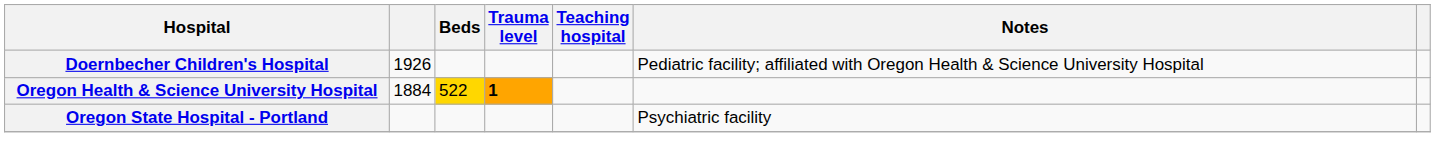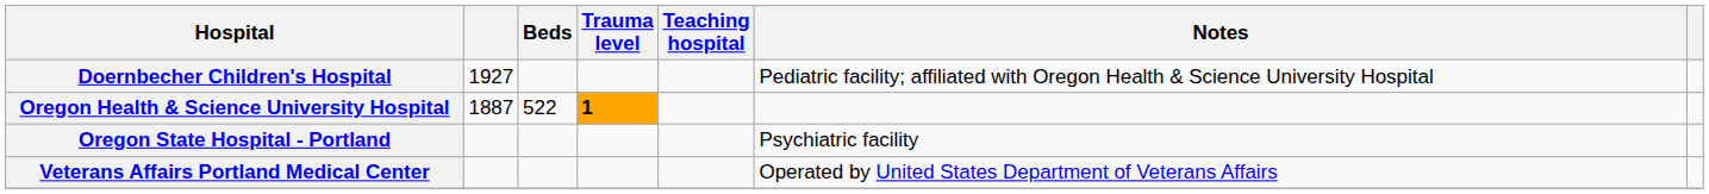 <table class="wikitable plainrowheaders sortable" style="margin-right: 0; width:85%;">
 <tr>
 <th scope="col" width="27%">Hospital</th>
 <th scope="col" width="3%"></th>
 <th scope="col"  width="3%">Beds</th>
 <th scope="col"  width="3%"><a href='#'>Trauma<br>level</a></th>
 <th scope="col"  width="4%"><a href='#'>Teaching<br>hospital</a></th>
 <th scope="col" class="unsortable">Notes</th>
 <th scope="col" class="unsortable"  width="1%"></th>
 </tr>
 <tr>
 <th scope="row"><a href='#'>Doernbecher Children's Hospital</a></th>
-<td>1926</td>
+<td>1927</td>
 <td></td>
 <td></td>
 <td></td>
 <td>Pediatric facility; affiliated with Oregon Health & Science University Hospital</td>
 <td style="text-align:center;"></td>
 </tr>
 <tr>
 <th scope="row"><a href='#'>Oregon Health & Science University Hospital</a></th>
-<td>1884</td>
-<td style="background: gold;">522</td>
+<td>1887</td>
+<td>522</td>
 <td style="background:#FFA500;"><strong>1</strong></td>
 <td></td>
 <td></td>
 <td style="text-align:center;"></td>
 </tr>
 <tr>
 <th scope="row"><a href='#'>Oregon State Hospital - Portland</a></th>
 <td></td>
 <td></td>
 <td></td>
 <td></td>
 <td>Psychiatric facility</td>
 <td style="text-align:center;"></td>
 </tr>
 <tr>
+<th scope="row"><a href='#'>Veterans Affairs Portland Medical Center</a></th>
+<td></td>
+<td></td>
+<td></td>
+<td></td>
+<td>Operated by <a href='#'>United States Department of Veterans Affairs</a></td>
+<td style="text-align:center;"></td>
+</tr>
+<tr>
 </tr>
 </table>
